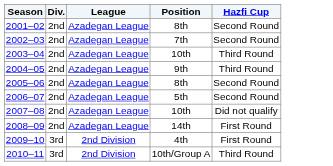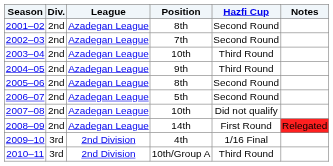 <table border="1" cellpadding="2" style="border-collapse:collapse; text-align:center; font-size:normal;">
 <tr style="background:#f0f6fa;">
 <th>Season</th>
 <th>Div.</th>
 <th>League</th>
 <th>Position</th>
 <th><a href='#'>Hazfi Cup</a></th>
+<th>Notes</th>
 </tr>
 <tr>
 <td><a href='#'>2001–02</a></td>
 <td>2nd</td>
 <td><a href='#'>Azadegan League</a></td>
 <td>8th</td>
 <td>Second Round</td>
+<td></td>
 </tr>
 <tr>
 <td><a href='#'>2002–03</a></td>
 <td>2nd</td>
 <td><a href='#'>Azadegan League</a></td>
 <td>7th</td>
 <td>Second Round</td>
+<td></td>
 </tr>
 <tr>
 <td><a href='#'>2003–04</a></td>
 <td>2nd</td>
 <td><a href='#'>Azadegan League</a></td>
 <td>10th</td>
 <td>Third Round</td>
+<td></td>
 </tr>
 <tr>
 <td><a href='#'>2004–05</a></td>
 <td>2nd</td>
 <td><a href='#'>Azadegan League</a></td>
 <td>9th</td>
 <td>Third Round</td>
+<td></td>
 </tr>
 <tr>
 <td><a href='#'>2005–06</a></td>
 <td>2nd</td>
 <td><a href='#'>Azadegan League</a></td>
 <td>8th</td>
 <td>Second Round</td>
+<td></td>
 </tr>
 <tr>
 <td><a href='#'>2006–07</a></td>
 <td>2nd</td>
 <td><a href='#'>Azadegan League</a></td>
 <td>5th</td>
 <td>Second Round</td>
+<td></td>
 </tr>
 <tr>
 <td><a href='#'>2007–08</a></td>
 <td>2nd</td>
 <td><a href='#'>Azadegan League</a></td>
 <td>10th</td>
 <td>Did not qualify</td>
+<td></td>
 </tr>
 <tr>
 <td><a href='#'>2008–09</a></td>
 <td>2nd</td>
 <td><a href='#'>Azadegan League</a></td>
 <td>14th</td>
 <td>First Round</td>
+<td bgcolor=FF2020>Relegated</td>
 </tr>
 <tr>
 <td><a href='#'>2009–10</a></td>
 <td>3rd</td>
 <td><a href='#'>2nd Division</a></td>
 <td>4th</td>
-<td>First Round</td>
+<td>1/16 Final</td>
+<td></td>
 </tr>
 <tr>
 <td><a href='#'>2010–11</a></td>
 <td>3rd</td>
 <td><a href='#'>2nd Division</a></td>
 <td>10th/Group A</td>
 <td>Third Round</td>
+<td></td>
 </tr>
 </table>
